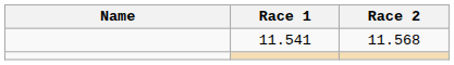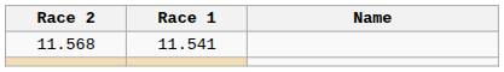 <table class="wikitable sortable" style="text-align:center;">
 <tr>
+<th style="width:7em">Race 2</th>
+<th style="width:7em">Race 1</th>
 <th style="width:15em">Name</th>
-<th style="width:7em">Race 1</th>
-<th style="width:7em">Race 2</th>
 </tr>
 <tr>
+<td>11.568</td>
+<td>11.541</td>
 <td align=left></td>
-<td>11.541</td>
-<td>11.568</td>
 </tr>
 <tr>
-<td align=left></td>
 <td bgcolor=wheat></td>
 <td bgcolor=wheat></td>
+<td align=left></td>
 </tr>
 </table>
